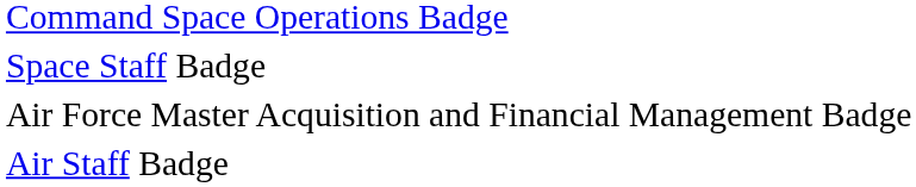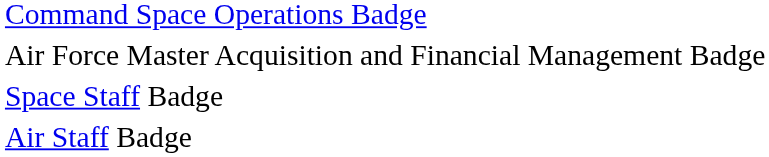 <table>
 <tr>
 <td></td>
 <td><a href='#'>Command Space Operations Badge</a></td>
 </tr>
 <tr>
 <td></td>
-<td><a href='#'>Space Staff</a> Badge</td>
+<td>Air Force Master Acquisition and Financial Management Badge</td>
 </tr>
 <tr>
 <td></td>
-<td>Air Force Master Acquisition and Financial Management Badge</td>
+<td><a href='#'>Space Staff</a> Badge</td>
 </tr>
 <tr>
 <td></td>
 <td><a href='#'>Air Staff</a> Badge</td>
 </tr>
 </table>
